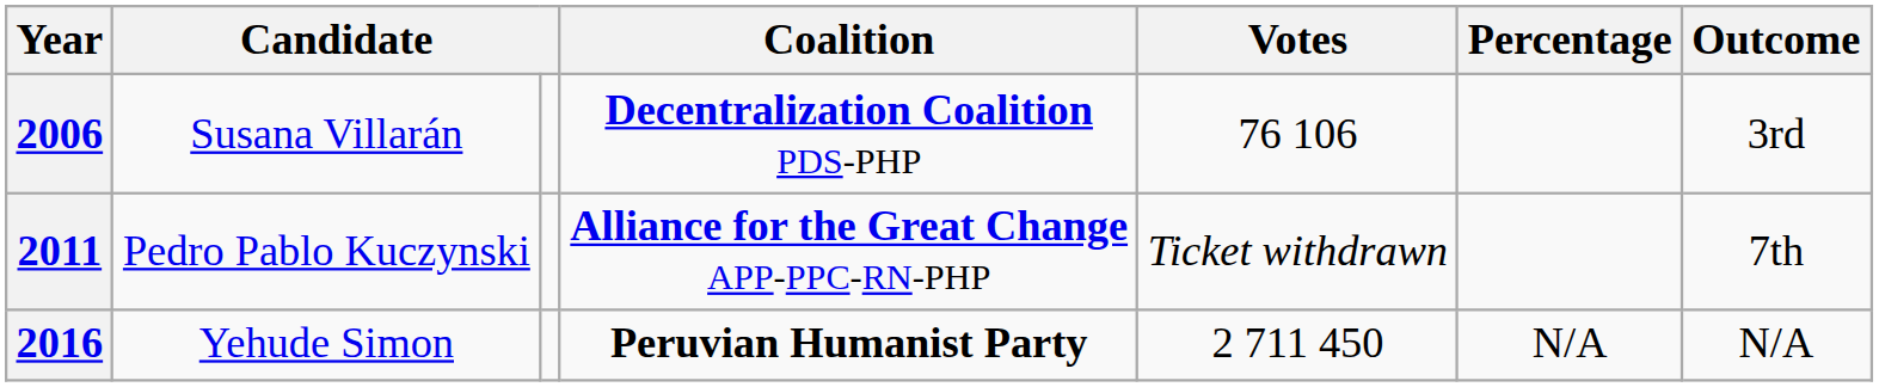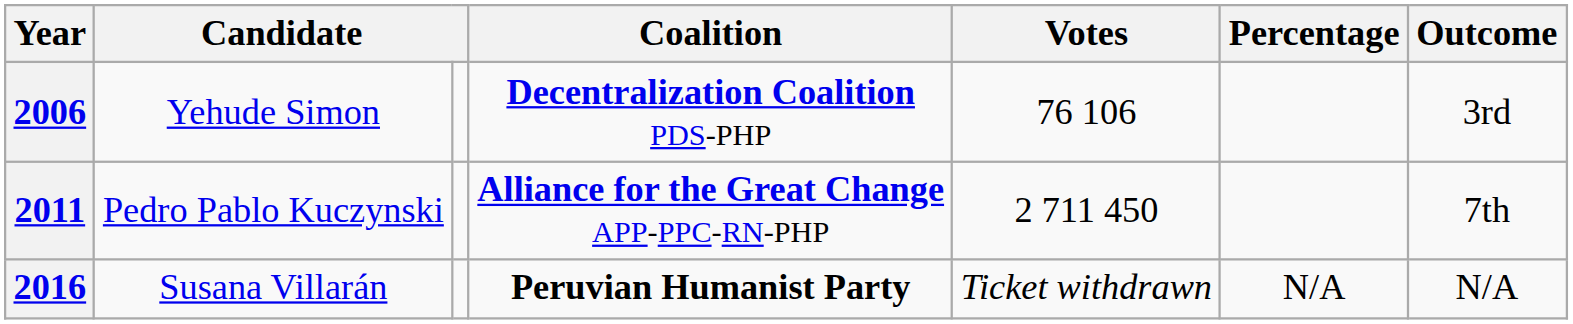 <table class="wikitable" style="text-align:center">
 <tr>
 <th>Year</th>
 <th colspan="2">Candidate</th>
 <th>Coalition</th>
 <th>Votes</th>
 <th>Percentage</th>
 <th>Outcome</th>
 </tr>
 <tr>
 <th><strong><a href='#'>2006</a></strong></th>
-<td><a href='#'>Susana Villarán</a></td>
+<td><a href='#'>Yehude Simon</a></td>
 <td></td>
 <td><strong><a href='#'>Decentralization Coalition</a></strong><br><small><a href='#'>PDS</a>-PHP</small></td>
 <td>76 106</td>
 <td></td>
 <td>3rd</td>
 </tr>
 <tr>
 <th><strong><a href='#'>2011</a></strong></th>
 <td><a href='#'>Pedro Pablo Kuczynski</a></td>
 <td></td>
 <td><strong><a href='#'>Alliance for the Great Change</a></strong><br><small><a href='#'>APP</a>-<a href='#'>PPC</a>-<a href='#'>RN</a>-PHP</small></td>
-<td><em>Ticket withdrawn</em></td>
+<td>2 711 450</td>
 <td></td>
 <td>7th</td>
 </tr>
 <tr>
 <th><a href='#'>2016</a></th>
-<td><a href='#'>Yehude Simon</a></td>
+<td><a href='#'>Susana Villarán</a></td>
 <td></td>
 <td><strong>Peruvian Humanist Party</strong></td>
-<td>2 711 450</td>
+<td><em>Ticket withdrawn</em></td>
 <td>N/A</td>
 <td>N/A</td>
 </tr>
 </table>
